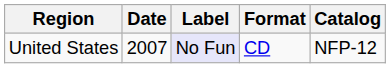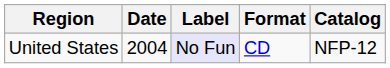 <table class="wikitable">
 <tr>
 <th>Region</th>
 <th>Date</th>
 <th>Label</th>
 <th>Format</th>
 <th>Catalog</th>
 </tr>
 <tr>
 <td>United States</td>
-<td>2007</td>
+<td>2004</td>
 <td style="background: lavender;">No Fun</td>
 <td><a href='#'>CD</a></td>
 <td>NFP-12</td>
 </tr>
 </table>
